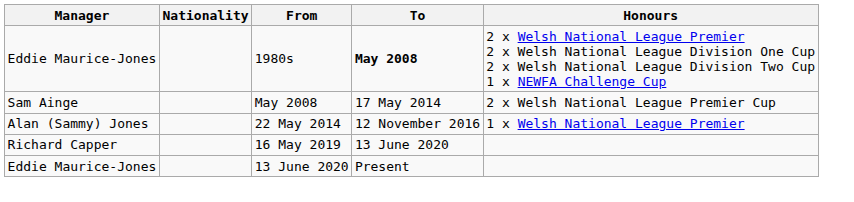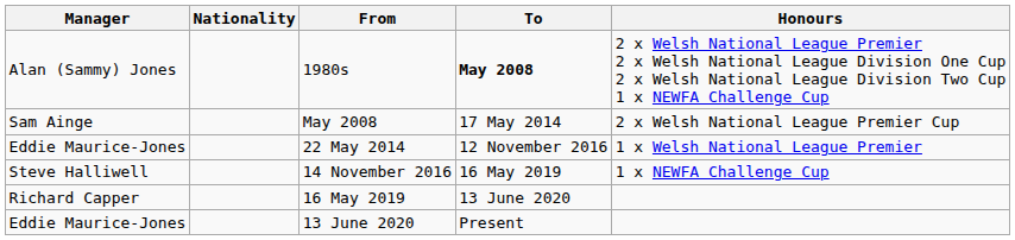 <table class="wikitable">
 <tr>
 <th>Manager</th>
 <th>Nationality</th>
 <th>From</th>
 <th>To</th>
 <th>Honours</th>
 </tr>
 <tr>
-<td>Eddie Maurice-Jones</td>
+<td>Alan (Sammy) Jones</td>
 <td></td>
 <td>1980s</td>
 <td><strong>May 2008</strong></td>
 <td>2 x <a href='#'>Welsh National League Premier</a><br>2 x Welsh National League Division One Cup<br>2 x Welsh National League Division Two Cup<br>1 x <a href='#'>NEWFA Challenge Cup</a></td>
 </tr>
 <tr>
 <td>Sam Ainge</td>
 <td></td>
 <td>May 2008</td>
 <td>17 May 2014</td>
 <td>2 x Welsh National League Premier Cup</td>
 </tr>
 <tr>
-<td>Alan (Sammy) Jones</td>
+<td>Eddie Maurice-Jones</td>
 <td></td>
 <td>22 May 2014</td>
 <td>12 November 2016</td>
 <td>1 x <a href='#'>Welsh National League Premier</a></td>
+</tr>
+<tr>
+<td>Steve Halliwell</td>
+<td></td>
+<td>14 November 2016</td>
+<td>16 May 2019</td>
+<td>1 x <a href='#'>NEWFA Challenge Cup</a></td>
 </tr>
 <tr>
 <td>Richard Capper</td>
 <td></td>
 <td>16 May 2019</td>
 <td>13 June 2020</td>
 <td></td>
 </tr>
 <tr>
 <td>Eddie Maurice-Jones</td>
 <td></td>
 <td>13 June 2020</td>
 <td>Present</td>
 <td></td>
 </tr>
 </table>
